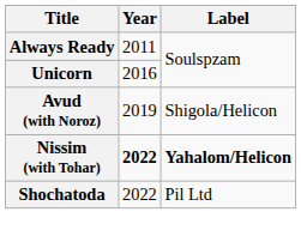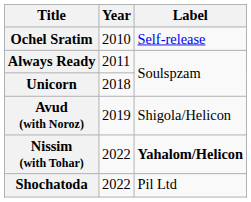 <table class="wikitable">
 <tr>
 <th>Title</th>
 <th>Year</th>
 <th>Label</th>
+</tr>
+<tr>
+<th>Ochel Sratim</th>
+<td>2010</td>
+<td><a href='#'>Self-release</a></td>
 </tr>
 <tr>
 <th>Always Ready</th>
 <td>2011</td>
 <td rowspan="2">Soulspzam</td>
 </tr>
 <tr>
 <th>Unicorn</th>
-<td>2016</td>
+<td>2018</td>
 </tr>
 <tr>
 <th>Avud<br><small>(with Noroz)</small></th>
 <td>2019</td>
 <td>Shigola/Helicon</td>
 </tr>
 <tr>
 <th>Nissim<br><small>(with Tohar)</small></th>
-<td><strong>2022</strong></td>
+<td>2022</td>
 <td><strong>Yahalom/Helicon</strong></td>
 </tr>
 <tr>
 <th>Shochatoda</th>
 <td>2022</td>
 <td>Pil Ltd</td>
 </tr>
 </table>
